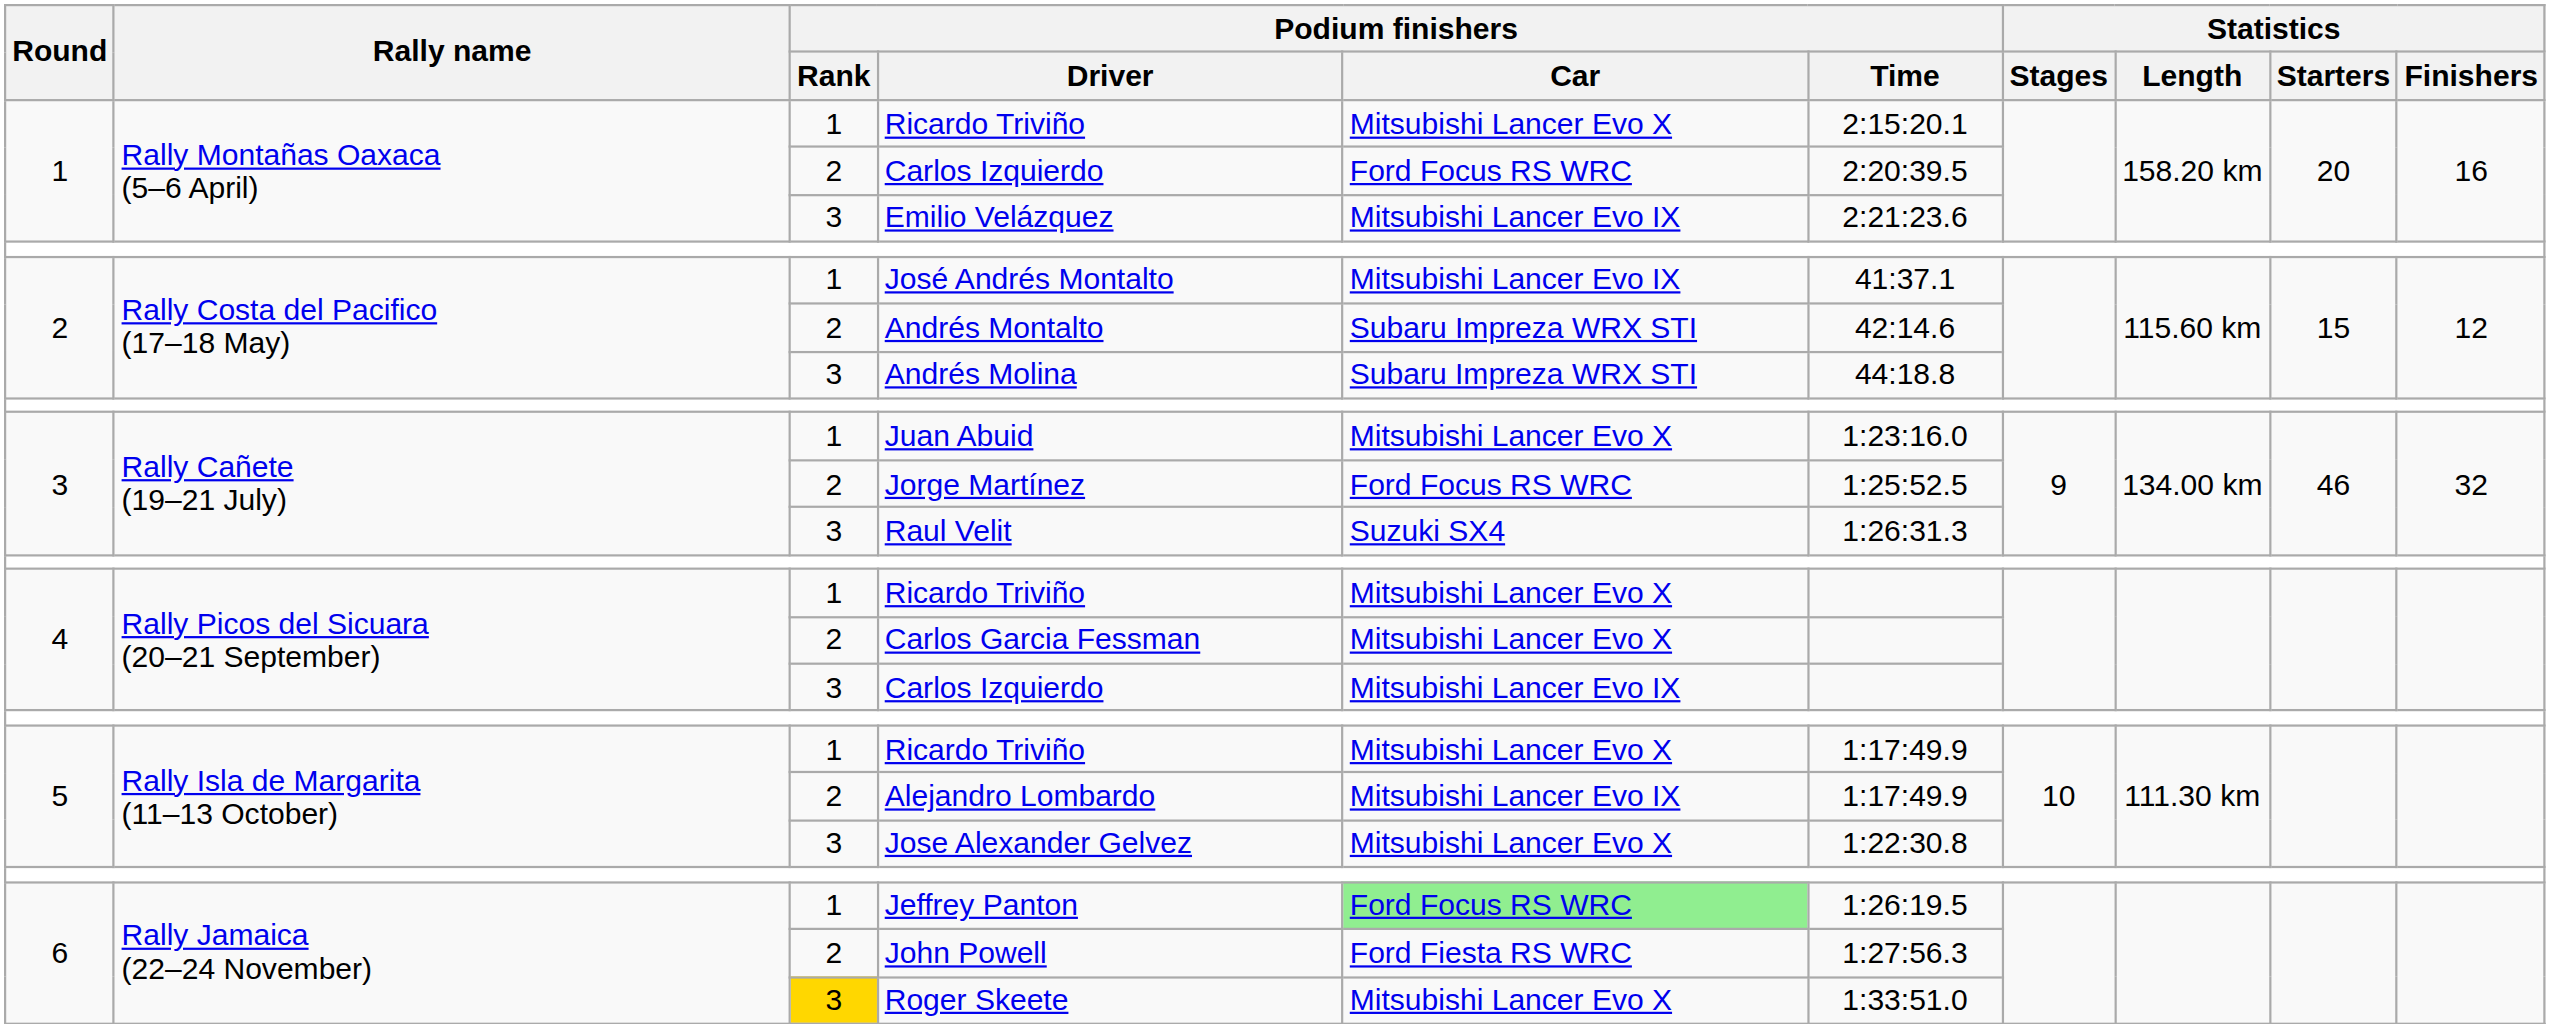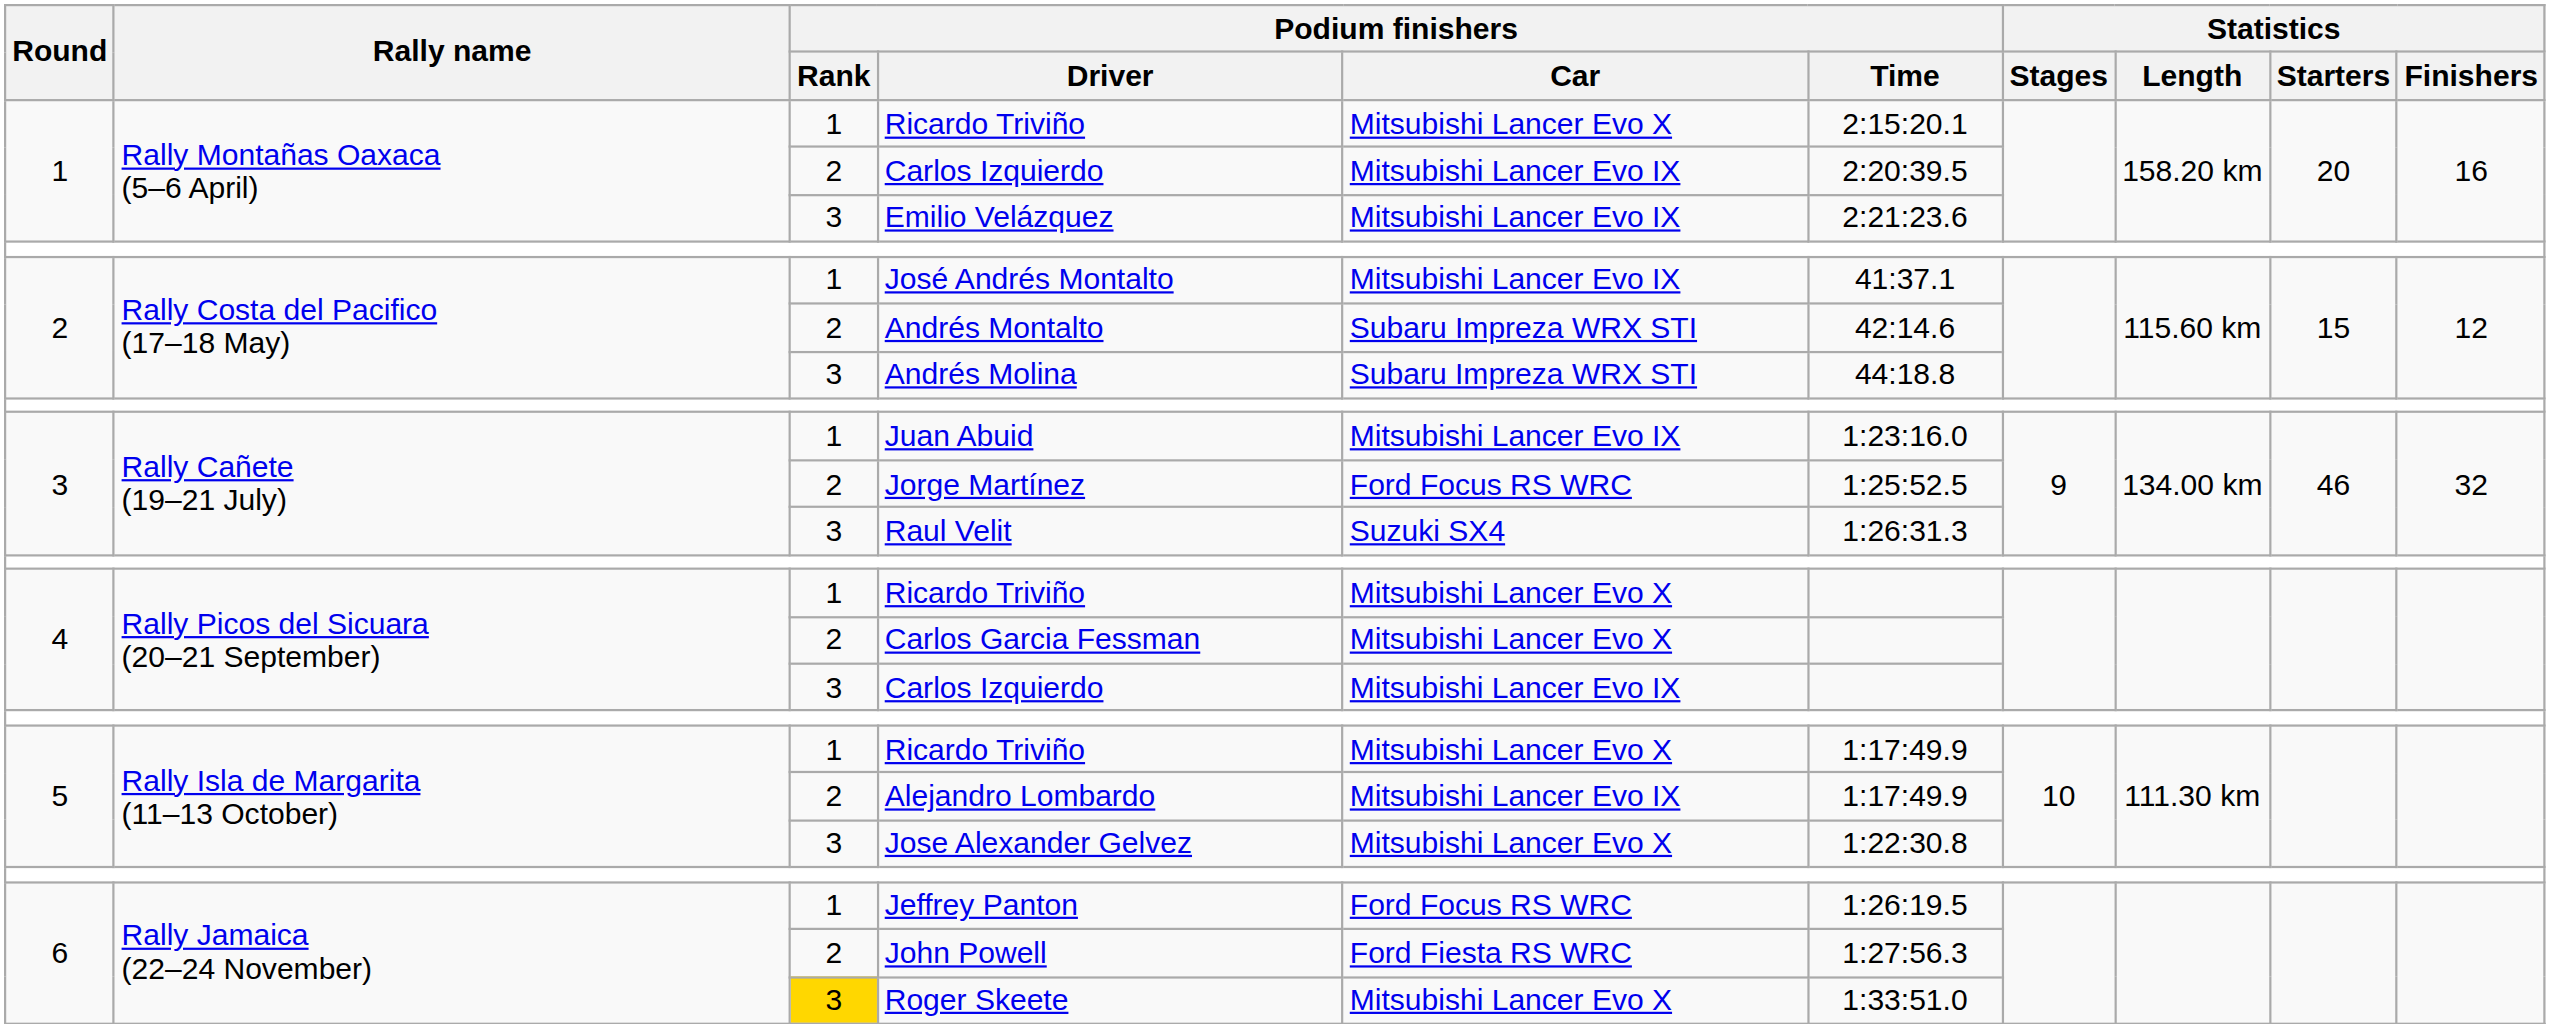 <table class="wikitable" style="font-size:85%;">
 <tr>
 <th rowspan=2>Round</th>
 <th style="width:22em" rowspan=2>Rally name</th>
 <th colspan=4>Podium finishers</th>
 <th colspan=4>Statistics</th>
 </tr>
 <tr>
 <th>Rank</th>
 <th style="width:15em">Driver</th>
 <th style="width:15em">Car</th>
 <th style="width:6em">Time</th>
 <th>Stages</th>
 <th>Length</th>
 <th>Starters</th>
 <th>Finishers</th>
 </tr>
 <tr>
 <td rowspan=3 align=center>1</td>
 <td rowspan=3> <a href='#'>Rally Montañas Oaxaca</a><br>(5–6 April)</td>
 <td align=center>1</td>
 <td> <a href='#'>Ricardo Triviño</a></td>
 <td><a href='#'>Mitsubishi Lancer Evo X</a></td>
 <td align=center>2:15:20.1</td>
 <td rowspan=3 align=center></td>
 <td rowspan=3 align=center>158.20 km</td>
 <td rowspan=3 align=center>20</td>
 <td rowspan=3 align=center>16</td>
 </tr>
 <tr>
 <td align=center>2</td>
 <td> <a href='#'>Carlos Izquierdo</a></td>
-<td><a href='#'>Ford Focus RS WRC</a></td>
+<td><a href='#'>Mitsubishi Lancer Evo IX</a></td>
 <td align=center>2:20:39.5</td>
 </tr>
 <tr>
 <td align=center>3</td>
 <td> <a href='#'>Emilio Velázquez</a></td>
 <td><a href='#'>Mitsubishi Lancer Evo IX</a></td>
 <td align=center>2:21:23.6</td>
 </tr>
 <tr style="background:white;">
 <td colspan="10"></td>
 </tr>
 <tr>
 <td rowspan=3 align=center>2</td>
 <td rowspan=3> <a href='#'>Rally Costa del Pacifico</a><br>(17–18 May)</td>
 <td align=center>1</td>
 <td> <a href='#'>José Andrés Montalto</a></td>
 <td><a href='#'>Mitsubishi Lancer Evo IX</a></td>
 <td align=center>41:37.1</td>
 <td rowspan=3 align=center></td>
 <td rowspan=3 align=center>115.60 km</td>
 <td rowspan=3 align=center>15</td>
 <td rowspan=3 align=center>12</td>
 </tr>
 <tr>
 <td align=center>2</td>
 <td> <a href='#'>Andrés Montalto</a></td>
 <td><a href='#'>Subaru Impreza WRX STI</a></td>
 <td align=center>42:14.6</td>
 </tr>
 <tr>
 <td align=center>3</td>
 <td> <a href='#'>Andrés Molina</a></td>
 <td><a href='#'>Subaru Impreza WRX STI</a></td>
 <td align=center>44:18.8</td>
 </tr>
 <tr style="background:white;">
 <td colspan="12"></td>
 </tr>
 <tr>
 <td rowspan=3 align=center>3</td>
 <td rowspan=3> <a href='#'>Rally Cañete</a><br>(19–21 July)</td>
 <td align=center>1</td>
 <td> <a href='#'>Juan Abuid</a></td>
-<td><a href='#'>Mitsubishi Lancer Evo X</a></td>
+<td><a href='#'>Mitsubishi Lancer Evo IX</a></td>
 <td align=center>1:23:16.0</td>
 <td rowspan=3 align=center>9</td>
 <td rowspan=3 align=center>134.00 km</td>
 <td rowspan=3 align=center>46</td>
 <td rowspan=3 align=center>32</td>
 </tr>
 <tr>
 <td align=center>2</td>
 <td> <a href='#'>Jorge Martínez</a></td>
 <td><a href='#'>Ford Focus RS WRC</a></td>
 <td align=center>1:25:52.5</td>
 </tr>
 <tr>
 <td align=center>3</td>
 <td> <a href='#'>Raul Velit</a></td>
 <td><a href='#'>Suzuki SX4</a></td>
 <td align=center>1:26:31.3</td>
 </tr>
 <tr style="background:white;">
 <td colspan="12"></td>
 </tr>
 <tr>
 <td rowspan=3 align=center>4</td>
 <td rowspan=3> <a href='#'>Rally Picos del Sicuara</a><br>(20–21 September)</td>
 <td align=center>1</td>
 <td> <a href='#'>Ricardo Triviño</a></td>
 <td><a href='#'>Mitsubishi Lancer Evo X</a></td>
 <td align=center></td>
 <td rowspan=3 align=center></td>
 <td rowspan=3 align=center></td>
 <td rowspan=3 align=center></td>
 <td rowspan=3 align=center></td>
 </tr>
 <tr>
 <td align=center>2</td>
 <td> <a href='#'>Carlos Garcia Fessman</a></td>
 <td><a href='#'>Mitsubishi Lancer Evo X</a></td>
 <td align=center></td>
 </tr>
 <tr>
 <td align=center>3</td>
 <td> <a href='#'>Carlos Izquierdo</a></td>
 <td><a href='#'>Mitsubishi Lancer Evo IX</a></td>
 <td align=center></td>
 </tr>
 <tr style="background:white;">
 <td colspan="12"></td>
 </tr>
 <tr>
 <td rowspan=3 align=center>5</td>
 <td rowspan=3> <a href='#'>Rally Isla de Margarita</a><br>(11–13 October)</td>
 <td align=center>1</td>
 <td> <a href='#'>Ricardo Triviño</a></td>
 <td><a href='#'>Mitsubishi Lancer Evo X</a></td>
 <td align=center>1:17:49.9</td>
 <td rowspan=3 align=center>10</td>
 <td rowspan=3 align=center>111.30 km</td>
 <td rowspan=3 align=center></td>
 <td rowspan=3 align=center></td>
 </tr>
 <tr>
 <td align=center>2</td>
 <td> <a href='#'>Alejandro Lombardo</a></td>
 <td><a href='#'>Mitsubishi Lancer Evo IX</a></td>
 <td align=center>1:17:49.9</td>
 </tr>
 <tr>
 <td align=center>3</td>
 <td> <a href='#'>Jose Alexander Gelvez</a></td>
 <td><a href='#'>Mitsubishi Lancer Evo X</a></td>
 <td align=center>1:22:30.8</td>
 </tr>
 <tr style="background:white;">
 <td colspan="12"></td>
 </tr>
 <tr>
 <td rowspan=3 align=center>6</td>
 <td rowspan=3> <a href='#'>Rally Jamaica</a><br>(22–24 November)</td>
 <td align=center>1</td>
 <td> <a href='#'>Jeffrey Panton</a></td>
-<td style="background: lightgreen;"><a href='#'>Ford Focus RS WRC</a></td>
+<td><a href='#'>Ford Focus RS WRC</a></td>
 <td align=center>1:26:19.5</td>
 <td rowspan=3 align=center></td>
 <td rowspan=3 align=center></td>
 <td rowspan=3 align=center></td>
 <td rowspan=3 align=center></td>
 </tr>
 <tr>
 <td align=center>2</td>
 <td> <a href='#'>John Powell</a></td>
 <td><a href='#'>Ford Fiesta RS WRC</a></td>
 <td align=center>1:27:56.3</td>
 </tr>
 <tr>
 <td align=center style="background: gold;">3</td>
 <td> <a href='#'>Roger Skeete</a></td>
 <td><a href='#'>Mitsubishi Lancer Evo X</a></td>
 <td align=center>1:33:51.0</td>
 </tr>
 <tr>
 </tr>
 </table>
